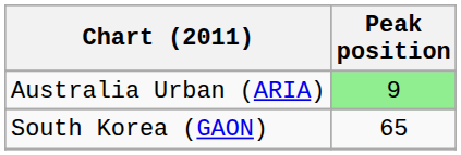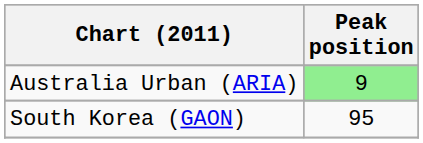 <table class="wikitable sortable">
 <tr>
 <th>Chart (2011)</th>
 <th>Peak<br>position</th>
 </tr>
 <tr>
 </tr>
 <tr>
 <td>Australia Urban (<a href='#'>ARIA</a>)</td>
 <td style="background: lightgreen; text-align:center;">9</td>
 </tr>
 <tr>
 </tr>
 <tr>
 </tr>
 <tr>
 </tr>
 <tr>
 </tr>
 <tr>
 </tr>
 <tr>
 </tr>
 <tr>
 </tr>
 <tr>
 </tr>
 <tr>
 </tr>
 <tr>
 <td>South Korea (<a href='#'>GAON</a>)</td>
-<td style="text-align:center;">65</td>
+<td style="text-align:center;">95</td>
 </tr>
 <tr>
 </tr>
 <tr>
 </tr>
 <tr>
 </tr>
 </table>
